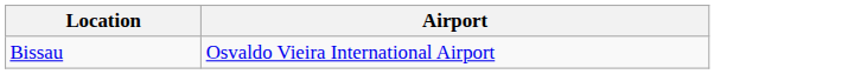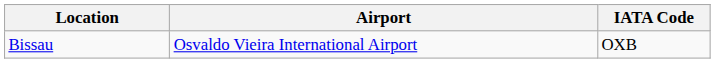 <table class="wikitable">
 <tr>
 <th scope="col" style="width:150px;"><strong>Location</strong></th>
 <th scope="col" style="width:400px;"><strong>Airport</strong></th>
+<th scope="col" style="width:100px;"><strong>IATA Code</strong></th>
 </tr>
 <tr>
 <td><a href='#'>Bissau</a></td>
 <td><a href='#'>Osvaldo Vieira International Airport</a></td>
+<td>OXB</td>
 </tr>
 </table>
